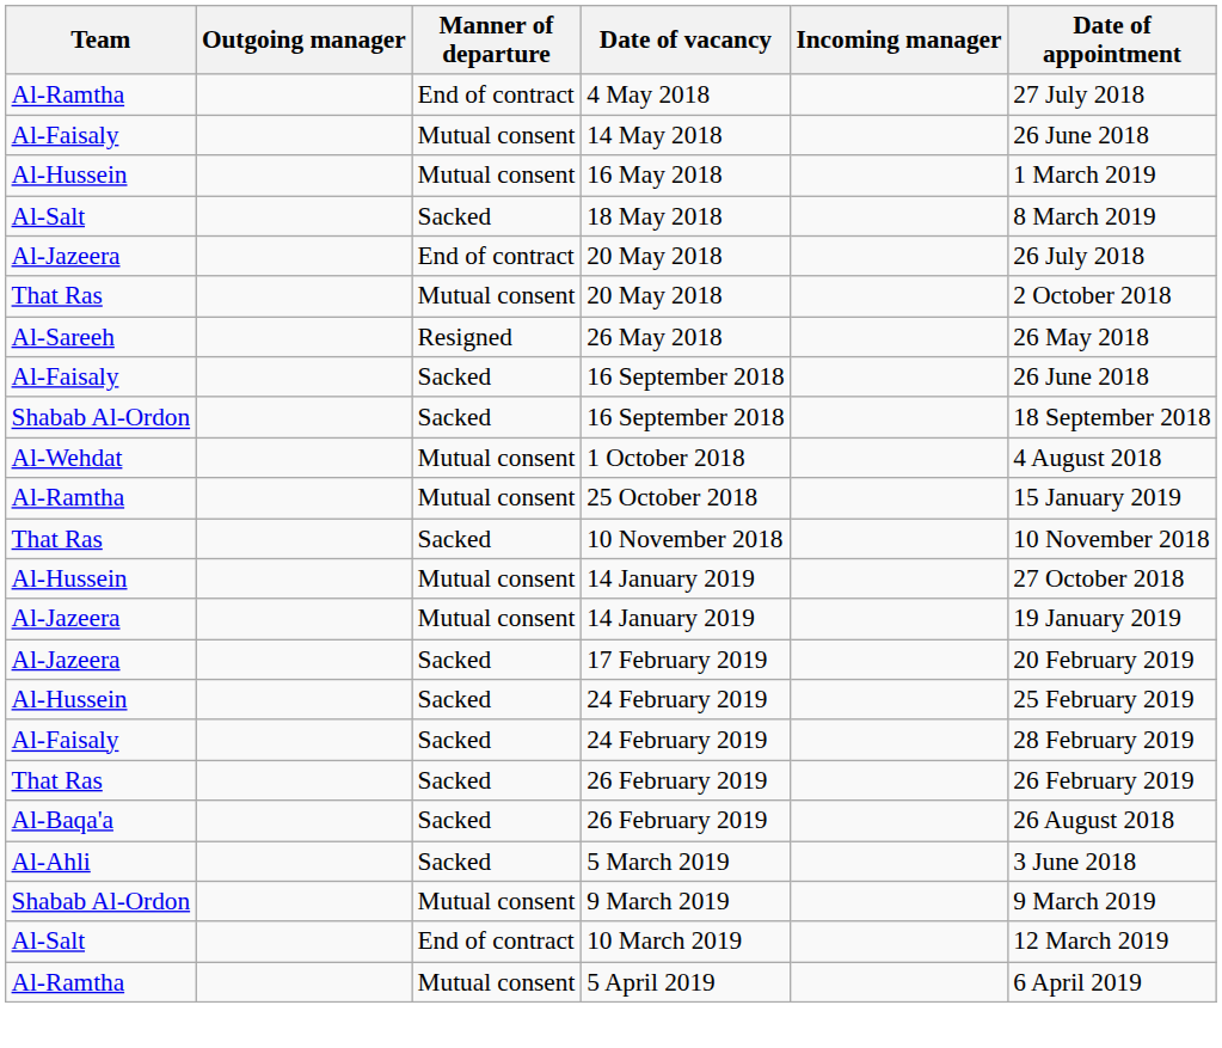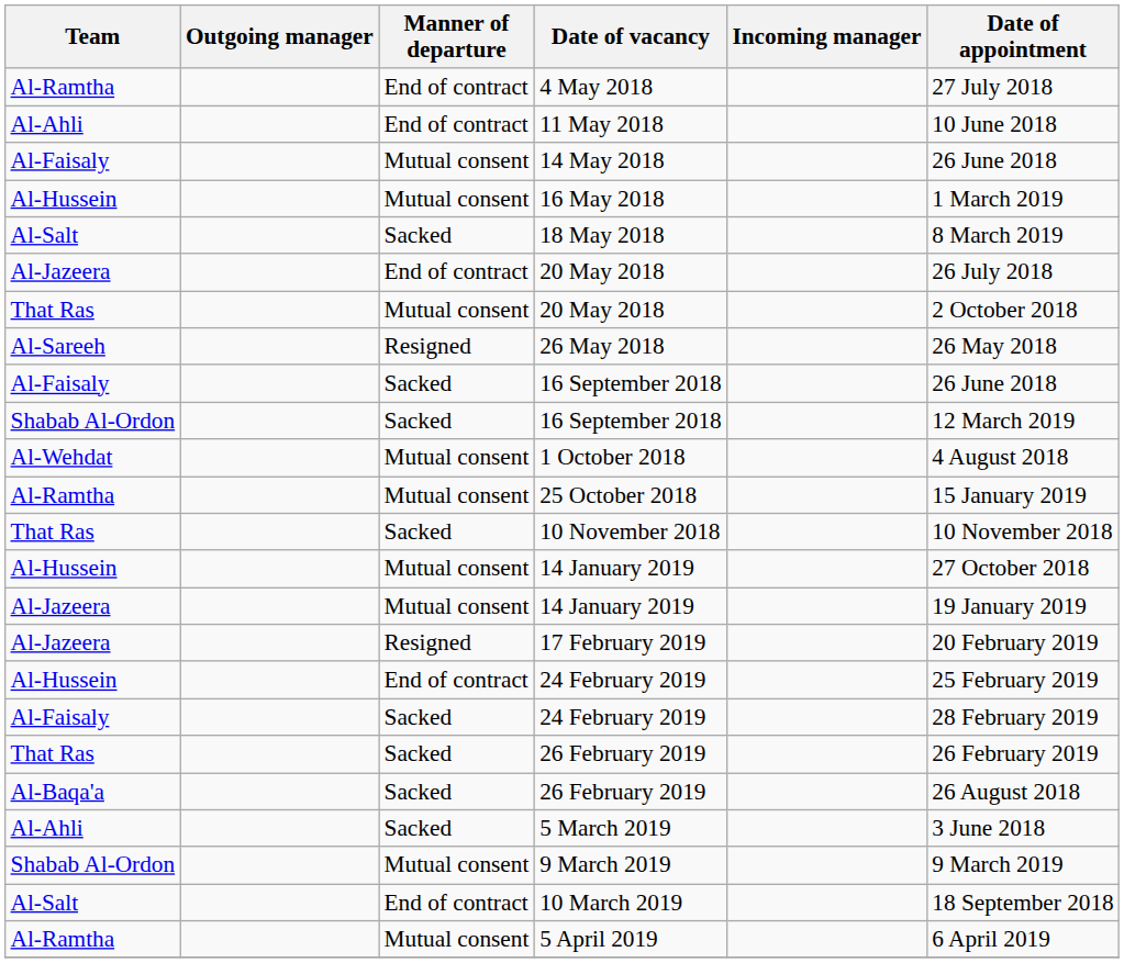 <table class="wikitable sortable">
 <tr>
 <th>Team</th>
 <th>Outgoing manager</th>
 <th>Manner of<br>departure</th>
 <th>Date of vacancy</th>
 <th>Incoming manager</th>
 <th>Date of<br>appointment</th>
 </tr>
 <tr>
 <td><a href='#'>Al-Ramtha</a></td>
 <td> </td>
 <td>End of contract</td>
 <td>4 May 2018</td>
 <td> </td>
 <td>27 July 2018</td>
+</tr>
+<tr>
+<td><a href='#'>Al-Ahli</a></td>
+<td> </td>
+<td>End of contract</td>
+<td>11 May 2018</td>
+<td> </td>
+<td>10 June 2018</td>
 </tr>
 <tr>
 <td><a href='#'>Al-Faisaly</a></td>
 <td> </td>
 <td>Mutual consent</td>
 <td>14 May 2018</td>
 <td> </td>
 <td>26 June 2018</td>
 </tr>
 <tr>
 <td><a href='#'>Al-Hussein</a></td>
 <td> </td>
 <td>Mutual consent</td>
 <td>16 May 2018</td>
 <td> </td>
 <td>1 March 2019</td>
 </tr>
 <tr>
 <td><a href='#'>Al-Salt</a></td>
 <td> </td>
 <td>Sacked</td>
 <td>18 May 2018</td>
 <td> </td>
 <td>8 March 2019</td>
 </tr>
 <tr>
 <td><a href='#'>Al-Jazeera</a></td>
 <td> </td>
 <td>End of contract</td>
 <td>20 May 2018</td>
 <td> </td>
 <td>26 July 2018</td>
 </tr>
 <tr>
 <td><a href='#'>That Ras</a></td>
 <td> </td>
 <td>Mutual consent</td>
 <td>20 May 2018</td>
 <td> </td>
 <td>2 October 2018</td>
 </tr>
 <tr>
 <td><a href='#'>Al-Sareeh</a></td>
 <td> </td>
 <td>Resigned</td>
 <td>26 May 2018</td>
 <td> </td>
 <td>26 May 2018</td>
 </tr>
 <tr>
 <td><a href='#'>Al-Faisaly</a></td>
 <td> </td>
 <td>Sacked</td>
 <td>16 September 2018</td>
 <td> </td>
 <td>26 June 2018</td>
 </tr>
 <tr>
 <td><a href='#'>Shabab Al-Ordon</a></td>
 <td> </td>
 <td>Sacked</td>
 <td>16 September 2018</td>
 <td> </td>
-<td>18 September 2018</td>
+<td>12 March 2019</td>
 </tr>
 <tr>
 <td><a href='#'>Al-Wehdat</a></td>
 <td> </td>
 <td>Mutual consent</td>
 <td>1 October 2018</td>
 <td> </td>
 <td>4 August 2018</td>
 </tr>
 <tr>
 <td><a href='#'>Al-Ramtha</a></td>
 <td> </td>
 <td>Mutual consent</td>
 <td>25 October 2018</td>
 <td> </td>
 <td>15 January 2019</td>
 </tr>
 <tr>
 <td><a href='#'>That Ras</a></td>
 <td> </td>
 <td>Sacked</td>
 <td>10 November 2018</td>
 <td> </td>
 <td>10 November 2018</td>
 </tr>
 <tr>
 <td><a href='#'>Al-Hussein</a></td>
 <td> </td>
 <td>Mutual consent</td>
 <td>14 January 2019</td>
 <td> </td>
 <td>27 October 2018</td>
 </tr>
 <tr>
 <td><a href='#'>Al-Jazeera</a></td>
 <td> </td>
 <td>Mutual consent</td>
 <td>14 January 2019</td>
 <td> </td>
 <td>19 January 2019</td>
 </tr>
 <tr>
 <td><a href='#'>Al-Jazeera</a></td>
 <td> </td>
-<td>Sacked</td>
+<td>Resigned</td>
 <td>17 February 2019</td>
 <td> </td>
 <td>20 February 2019</td>
 </tr>
 <tr>
 <td><a href='#'>Al-Hussein</a></td>
 <td> </td>
-<td>Sacked</td>
+<td>End of contract</td>
 <td>24 February 2019</td>
 <td> </td>
 <td>25 February 2019</td>
 </tr>
 <tr>
 <td><a href='#'>Al-Faisaly</a></td>
 <td> </td>
 <td>Sacked</td>
 <td>24 February 2019</td>
 <td> </td>
 <td>28 February 2019</td>
 </tr>
 <tr>
 <td><a href='#'>That Ras</a></td>
 <td> </td>
 <td>Sacked</td>
 <td>26 February 2019</td>
 <td> </td>
 <td>26 February 2019</td>
 </tr>
 <tr>
 <td><a href='#'>Al-Baqa'a</a></td>
 <td> </td>
 <td>Sacked</td>
 <td>26 February 2019</td>
 <td> </td>
 <td>26 August 2018</td>
 </tr>
 <tr>
 <td><a href='#'>Al-Ahli</a></td>
 <td> </td>
 <td>Sacked</td>
 <td>5 March 2019</td>
 <td> </td>
 <td>3 June 2018</td>
 </tr>
 <tr>
 <td><a href='#'>Shabab Al-Ordon</a></td>
 <td> </td>
 <td>Mutual consent</td>
 <td>9 March 2019</td>
 <td> </td>
 <td>9 March 2019</td>
 </tr>
 <tr>
 <td><a href='#'>Al-Salt</a></td>
 <td> </td>
 <td>End of contract</td>
 <td>10 March 2019</td>
 <td> </td>
-<td>12 March 2019</td>
+<td>18 September 2018</td>
 </tr>
 <tr>
 <td><a href='#'>Al-Ramtha</a></td>
 <td> </td>
 <td>Mutual consent</td>
 <td>5 April 2019</td>
 <td> </td>
 <td>6 April 2019</td>
 </tr>
 <tr>
 </tr>
 </table>
